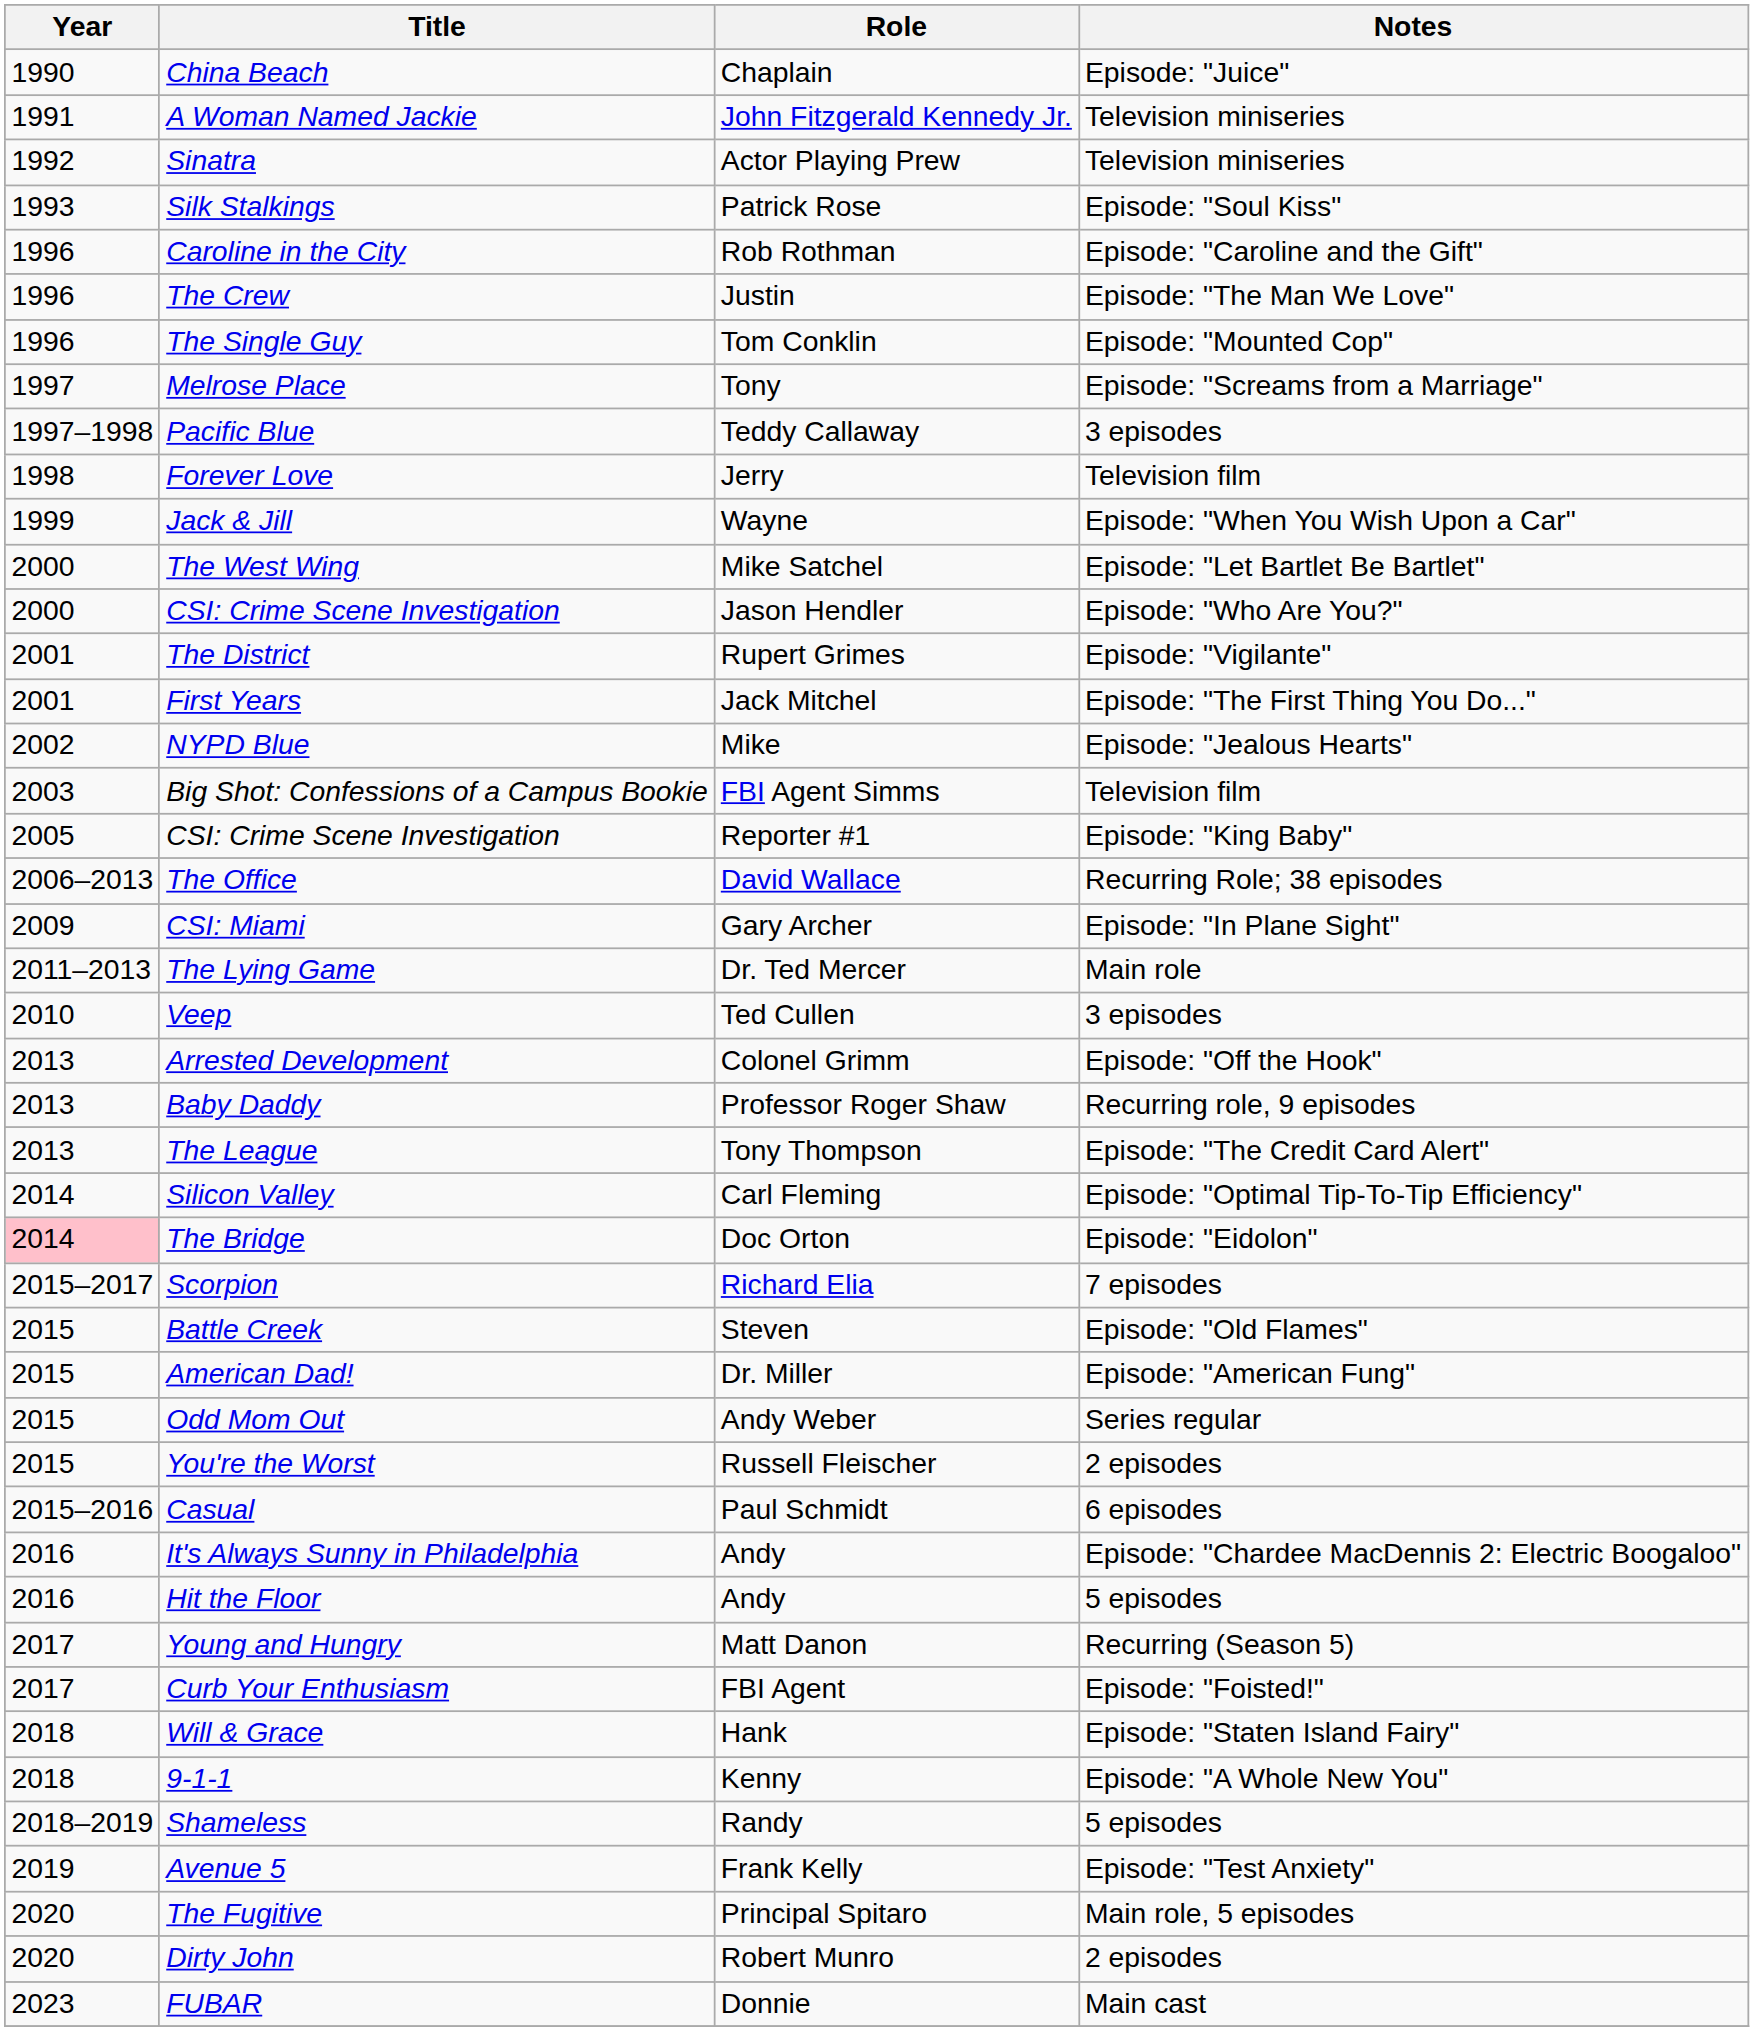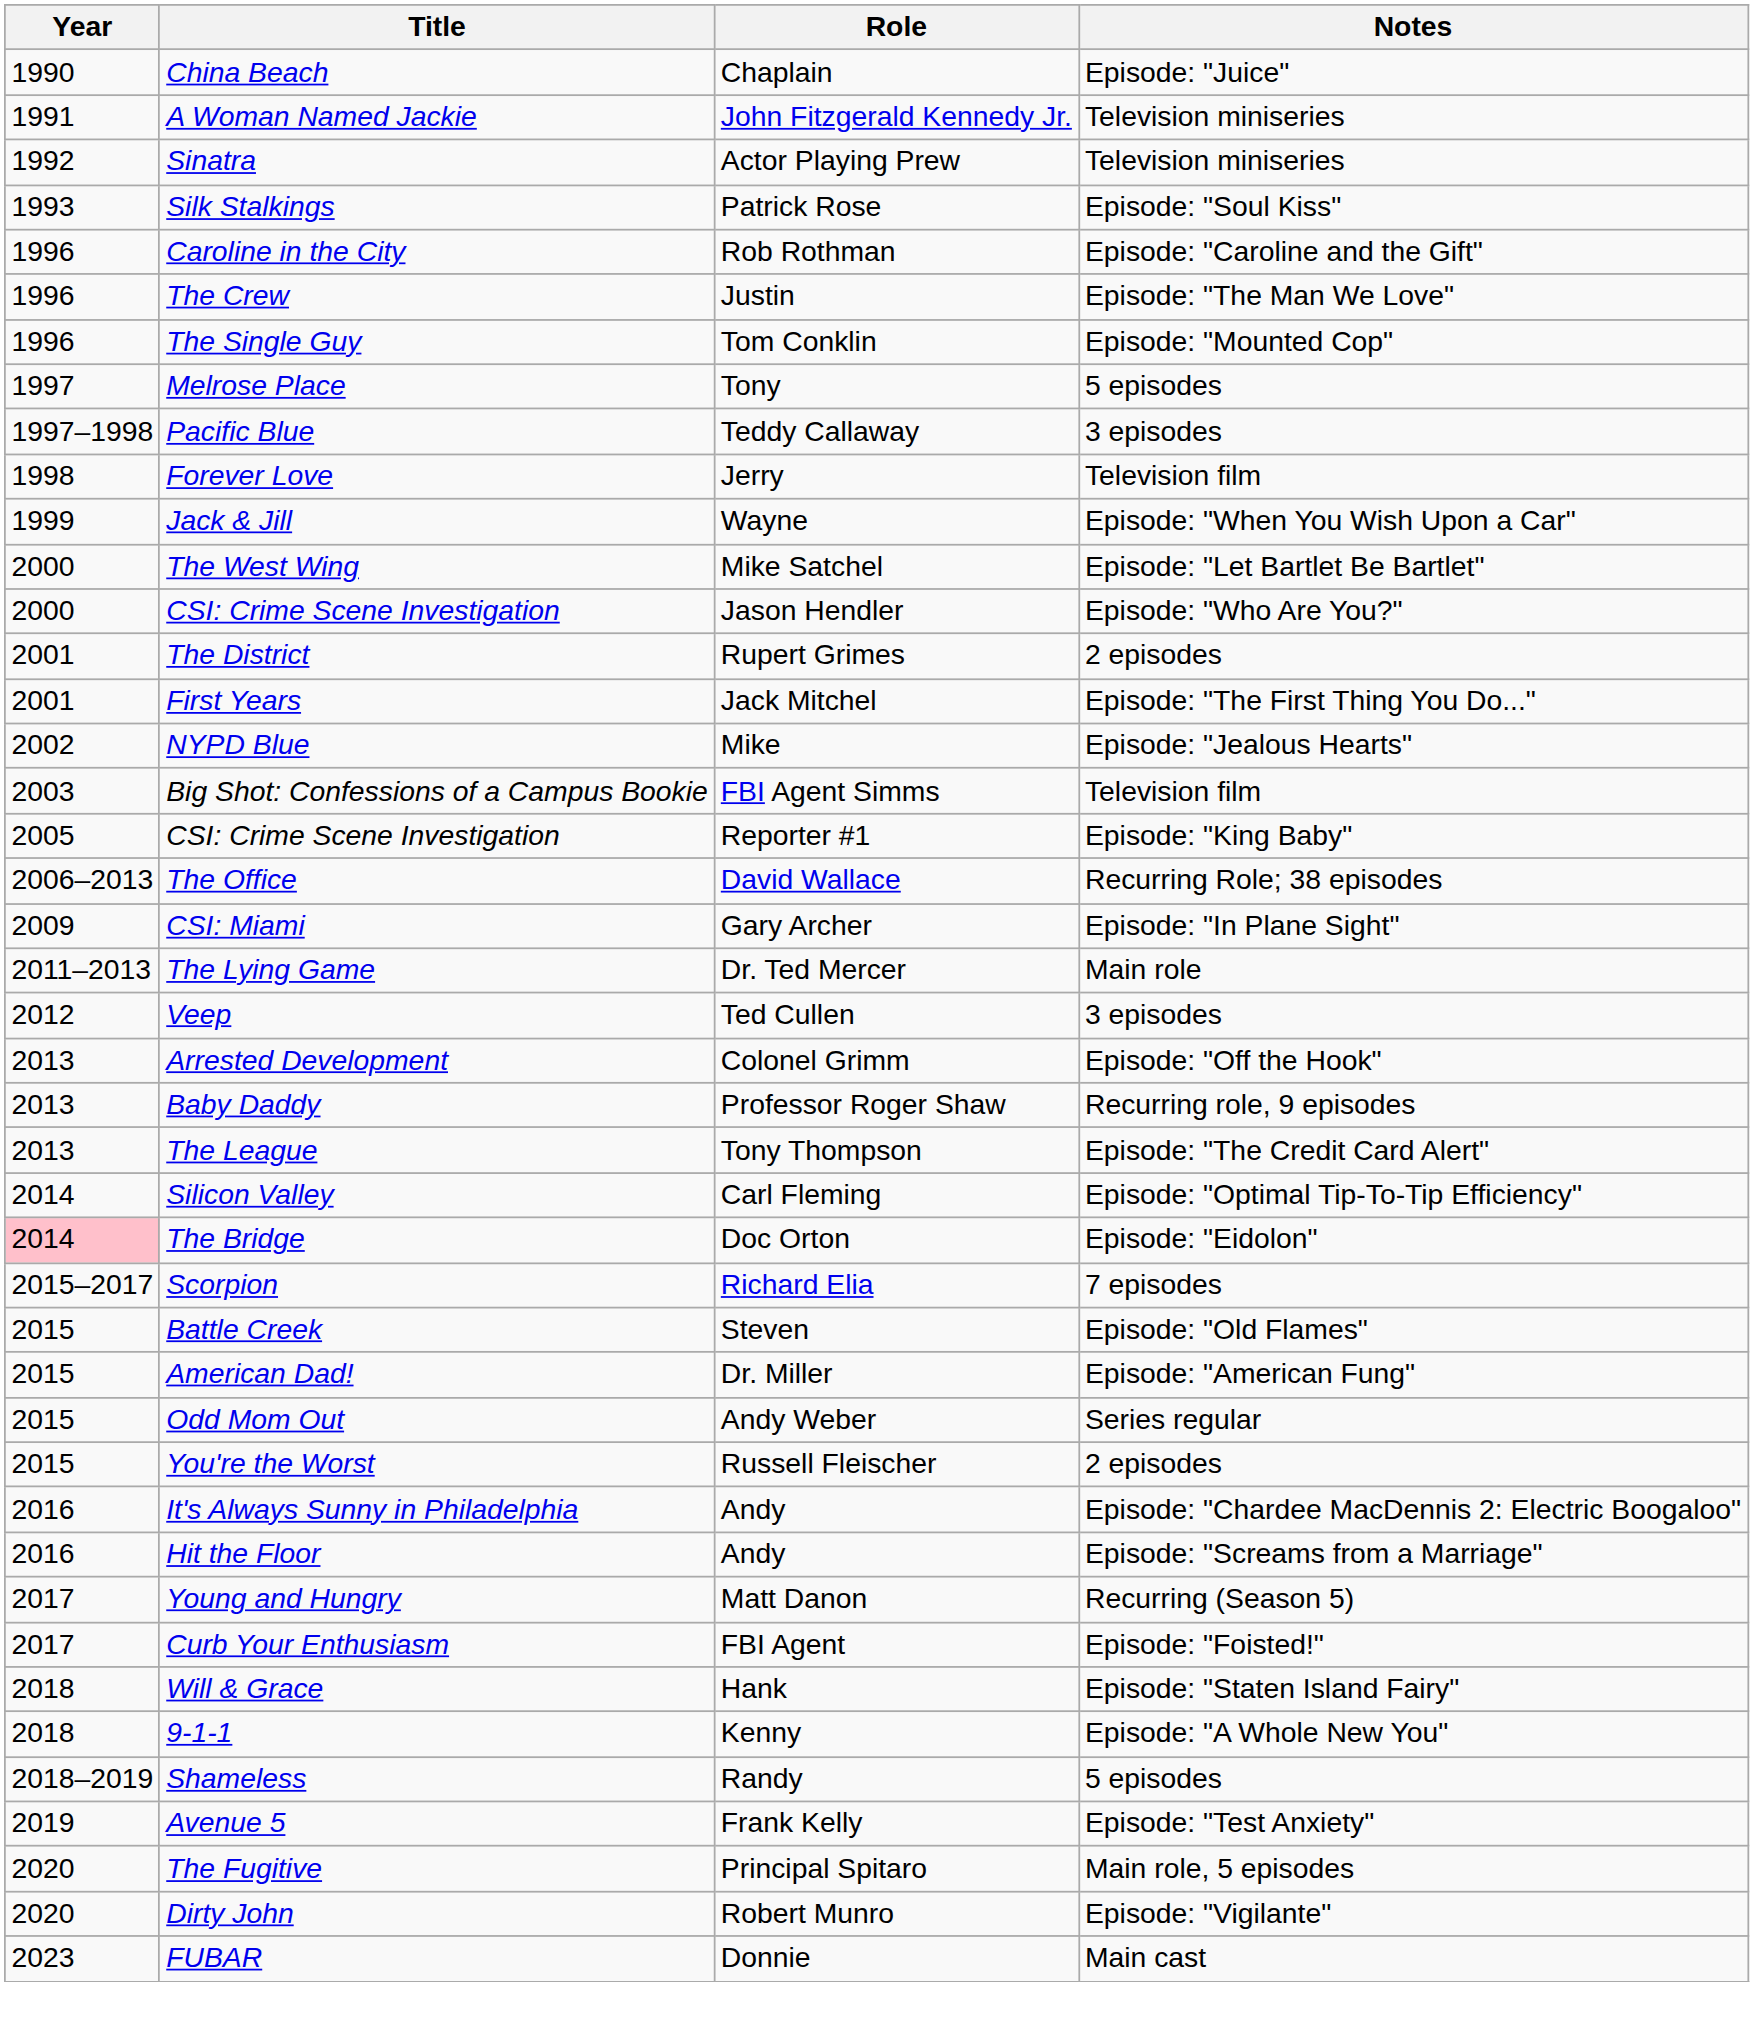 <table class="wikitable sortable">
 <tr>
 <th>Year</th>
 <th>Title</th>
 <th>Role</th>
 <th class="unsortable">Notes</th>
 </tr>
 <tr>
 <td>1990</td>
 <td><em><a href='#'>China Beach</a></em></td>
 <td>Chaplain</td>
 <td>Episode: "Juice"</td>
 </tr>
 <tr>
 <td>1991</td>
 <td><em><a href='#'>A Woman Named Jackie</a></em></td>
 <td><a href='#'>John Fitzgerald Kennedy Jr.</a></td>
 <td>Television miniseries</td>
 </tr>
 <tr>
 <td>1992</td>
 <td><em><a href='#'>Sinatra</a></em></td>
 <td>Actor Playing Prew</td>
 <td>Television miniseries</td>
 </tr>
 <tr>
 <td>1993</td>
 <td><em><a href='#'>Silk Stalkings</a></em></td>
 <td>Patrick Rose</td>
 <td>Episode: "Soul Kiss"</td>
 </tr>
 <tr>
 <td>1996</td>
 <td><em><a href='#'>Caroline in the City</a></em></td>
 <td>Rob Rothman</td>
 <td>Episode: "Caroline and the Gift"</td>
 </tr>
 <tr>
 <td>1996</td>
 <td><em><a href='#'>The Crew</a></em></td>
 <td>Justin</td>
 <td>Episode: "The Man We Love"</td>
 </tr>
 <tr>
 <td>1996</td>
 <td><em><a href='#'>The Single Guy</a></em></td>
 <td>Tom Conklin</td>
 <td>Episode: "Mounted Cop"</td>
 </tr>
 <tr>
 <td>1997</td>
 <td><em><a href='#'>Melrose Place</a></em></td>
 <td>Tony</td>
-<td>Episode: "Screams from a Marriage"</td>
+<td>5 episodes</td>
 </tr>
 <tr>
 <td>1997–1998</td>
 <td><em><a href='#'>Pacific Blue</a></em></td>
 <td>Teddy Callaway</td>
 <td>3 episodes</td>
 </tr>
 <tr>
 <td>1998</td>
 <td><em><a href='#'>Forever Love</a></em></td>
 <td>Jerry</td>
 <td>Television film</td>
 </tr>
 <tr>
 <td>1999</td>
 <td><em><a href='#'>Jack & Jill</a></em></td>
 <td>Wayne</td>
 <td>Episode: "When You Wish Upon a Car"</td>
 </tr>
 <tr>
 <td>2000</td>
 <td><em><a href='#'>The West Wing</a></em></td>
 <td>Mike Satchel</td>
 <td>Episode: "Let Bartlet Be Bartlet"</td>
 </tr>
 <tr>
 <td>2000</td>
 <td><em><a href='#'>CSI: Crime Scene Investigation</a></em></td>
 <td>Jason Hendler</td>
 <td>Episode: "Who Are You?"</td>
 </tr>
 <tr>
 <td>2001</td>
 <td><em><a href='#'>The District</a></em></td>
 <td>Rupert Grimes</td>
-<td>Episode: "Vigilante"</td>
+<td>2 episodes</td>
 </tr>
 <tr>
 <td>2001</td>
 <td><em><a href='#'>First Years</a></em></td>
 <td>Jack Mitchel</td>
 <td>Episode: "The First Thing You Do..."</td>
 </tr>
 <tr>
 <td>2002</td>
 <td><em><a href='#'>NYPD Blue</a></em></td>
 <td>Mike</td>
 <td>Episode: "Jealous Hearts"</td>
 </tr>
 <tr>
 <td>2003</td>
 <td><em>Big Shot: Confessions of a Campus Bookie</em></td>
 <td><a href='#'>FBI</a> Agent Simms</td>
 <td>Television film</td>
 </tr>
 <tr>
 <td>2005</td>
 <td><em>CSI: Crime Scene Investigation</em></td>
 <td>Reporter #1</td>
 <td>Episode: "King Baby"</td>
 </tr>
 <tr>
 <td>2006–2013</td>
 <td><em><a href='#'>The Office</a></em></td>
 <td><a href='#'>David Wallace</a></td>
 <td>Recurring Role; 38 episodes</td>
 </tr>
 <tr>
 <td>2009</td>
 <td><em><a href='#'>CSI: Miami</a></em></td>
 <td>Gary Archer</td>
 <td>Episode: "In Plane Sight"</td>
 </tr>
 <tr>
 <td>2011–2013</td>
 <td><em><a href='#'>The Lying Game</a></em></td>
 <td>Dr. Ted Mercer</td>
 <td>Main role</td>
 </tr>
 <tr>
-<td>2010</td>
+<td>2012</td>
 <td><em><a href='#'>Veep</a></em></td>
 <td>Ted Cullen</td>
 <td>3 episodes</td>
 </tr>
 <tr>
 <td>2013</td>
 <td><em><a href='#'>Arrested Development</a></em></td>
 <td>Colonel Grimm</td>
 <td>Episode: "Off the Hook"</td>
 </tr>
 <tr>
 <td>2013</td>
 <td><em><a href='#'>Baby Daddy</a></em></td>
 <td>Professor Roger Shaw</td>
 <td>Recurring role, 9 episodes</td>
 </tr>
 <tr>
 <td>2013</td>
 <td><em><a href='#'>The League</a></em></td>
 <td>Tony Thompson</td>
 <td>Episode: "The Credit Card Alert"</td>
 </tr>
 <tr>
 <td>2014</td>
 <td><em><a href='#'>Silicon Valley</a></em></td>
 <td>Carl Fleming</td>
 <td>Episode: "Optimal Tip-To-Tip Efficiency"</td>
 </tr>
 <tr>
 <td style="background: pink;">2014</td>
 <td><em><a href='#'>The Bridge</a></em></td>
 <td>Doc Orton</td>
 <td>Episode: "Eidolon"</td>
 </tr>
 <tr>
 <td>2015–2017</td>
 <td><em><a href='#'>Scorpion</a></em></td>
 <td><a href='#'>Richard Elia</a></td>
 <td>7 episodes</td>
 </tr>
 <tr>
 <td>2015</td>
 <td><em><a href='#'>Battle Creek</a></em></td>
 <td>Steven</td>
 <td>Episode: "Old Flames"</td>
 </tr>
 <tr>
 <td>2015</td>
 <td><em><a href='#'>American Dad!</a></em></td>
 <td>Dr. Miller</td>
 <td>Episode: "American Fung"</td>
 </tr>
 <tr>
 <td>2015</td>
 <td><em><a href='#'>Odd Mom Out</a></em></td>
 <td>Andy Weber</td>
 <td>Series regular</td>
 </tr>
 <tr>
 <td>2015</td>
 <td><em><a href='#'>You're the Worst</a></em></td>
 <td>Russell Fleischer</td>
 <td>2 episodes</td>
 </tr>
 <tr>
-<td>2015–2016</td>
-<td><em><a href='#'>Casual</a></em></td>
-<td>Paul Schmidt</td>
-<td>6 episodes</td>
-</tr>
-<tr>
 <td>2016</td>
 <td><em><a href='#'>It's Always Sunny in Philadelphia</a></em></td>
 <td>Andy</td>
 <td>Episode: "Chardee MacDennis 2: Electric Boogaloo"</td>
 </tr>
 <tr>
 <td>2016</td>
 <td><em><a href='#'>Hit the Floor</a></em></td>
 <td>Andy</td>
-<td>5 episodes</td>
+<td>Episode: "Screams from a Marriage"</td>
 </tr>
 <tr>
 <td>2017</td>
 <td><em><a href='#'>Young and Hungry</a></em></td>
 <td>Matt Danon</td>
 <td>Recurring (Season 5)</td>
 </tr>
 <tr>
 <td>2017</td>
 <td><em><a href='#'>Curb Your Enthusiasm</a></em></td>
 <td>FBI Agent</td>
 <td>Episode: "Foisted!"</td>
 </tr>
 <tr>
 <td>2018</td>
 <td><em><a href='#'>Will & Grace</a></em></td>
 <td>Hank</td>
 <td>Episode: "Staten Island Fairy"</td>
 </tr>
 <tr>
 <td>2018</td>
 <td><em><a href='#'>9-1-1</a></em></td>
 <td>Kenny</td>
 <td>Episode: "A Whole New You"</td>
 </tr>
 <tr>
 <td>2018–2019</td>
 <td><em><a href='#'>Shameless</a></em></td>
 <td>Randy</td>
 <td>5 episodes</td>
 </tr>
 <tr>
 <td>2019</td>
 <td><em><a href='#'>Avenue 5</a></em></td>
 <td>Frank Kelly</td>
 <td>Episode: "Test Anxiety"</td>
 </tr>
 <tr>
 <td>2020</td>
 <td><em><a href='#'>The Fugitive</a></em></td>
 <td>Principal Spitaro</td>
 <td>Main role, 5 episodes</td>
 </tr>
 <tr>
 <td>2020</td>
 <td><em><a href='#'>Dirty John</a></em></td>
 <td>Robert Munro</td>
-<td>2 episodes</td>
+<td>Episode: "Vigilante"</td>
 </tr>
 <tr>
 <td>2023</td>
 <td><em><a href='#'>FUBAR</a></em></td>
 <td>Donnie</td>
 <td>Main cast</td>
 </tr>
 <tr>
 </tr>
 </table>
